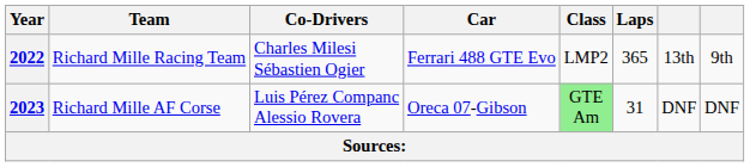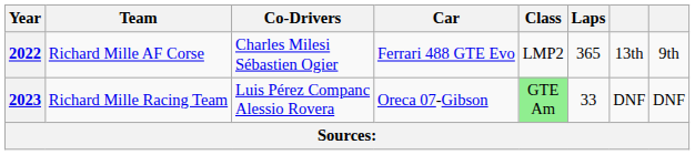 <table class="wikitable" style="text-align:center; font-size:90%">
 <tr>
 <th>Year</th>
 <th>Team</th>
 <th>Co-Drivers</th>
 <th>Car</th>
 <th>Class</th>
 <th>Laps</th>
 <th></th>
 <th></th>
 </tr>
 <tr>
 <th><a href='#'>2022</a></th>
-<td align=left> <a href='#'>Richard Mille Racing Team</a></td>
+<td align=left> <a href='#'>Richard Mille AF Corse</a></td>
 <td align=left> <a href='#'>Charles Milesi</a><br> <a href='#'>Sébastien Ogier</a></td>
 <td align=left><a href='#'>Ferrari 488 GTE Evo</a></td>
 <td>LMP2</td>
 <td>365</td>
 <td>13th</td>
 <td>9th</td>
 </tr>
 <tr>
 <th><a href='#'>2023</a></th>
-<td align=left> <a href='#'>Richard Mille AF Corse</a></td>
+<td align=left> <a href='#'>Richard Mille Racing Team</a></td>
 <td align=left> <a href='#'>Luis Pérez Companc</a><br> <a href='#'>Alessio Rovera</a></td>
 <td align=left><a href='#'>Oreca 07</a>-<a href='#'>Gibson</a></td>
 <td style="background: lightgreen;">GTE<br>Am</td>
-<td>31</td>
+<td>33</td>
 <td>DNF</td>
 <td>DNF</td>
 </tr>
 <tr>
 <th colspan="8">Sources:</th>
 </tr>
 </table>
